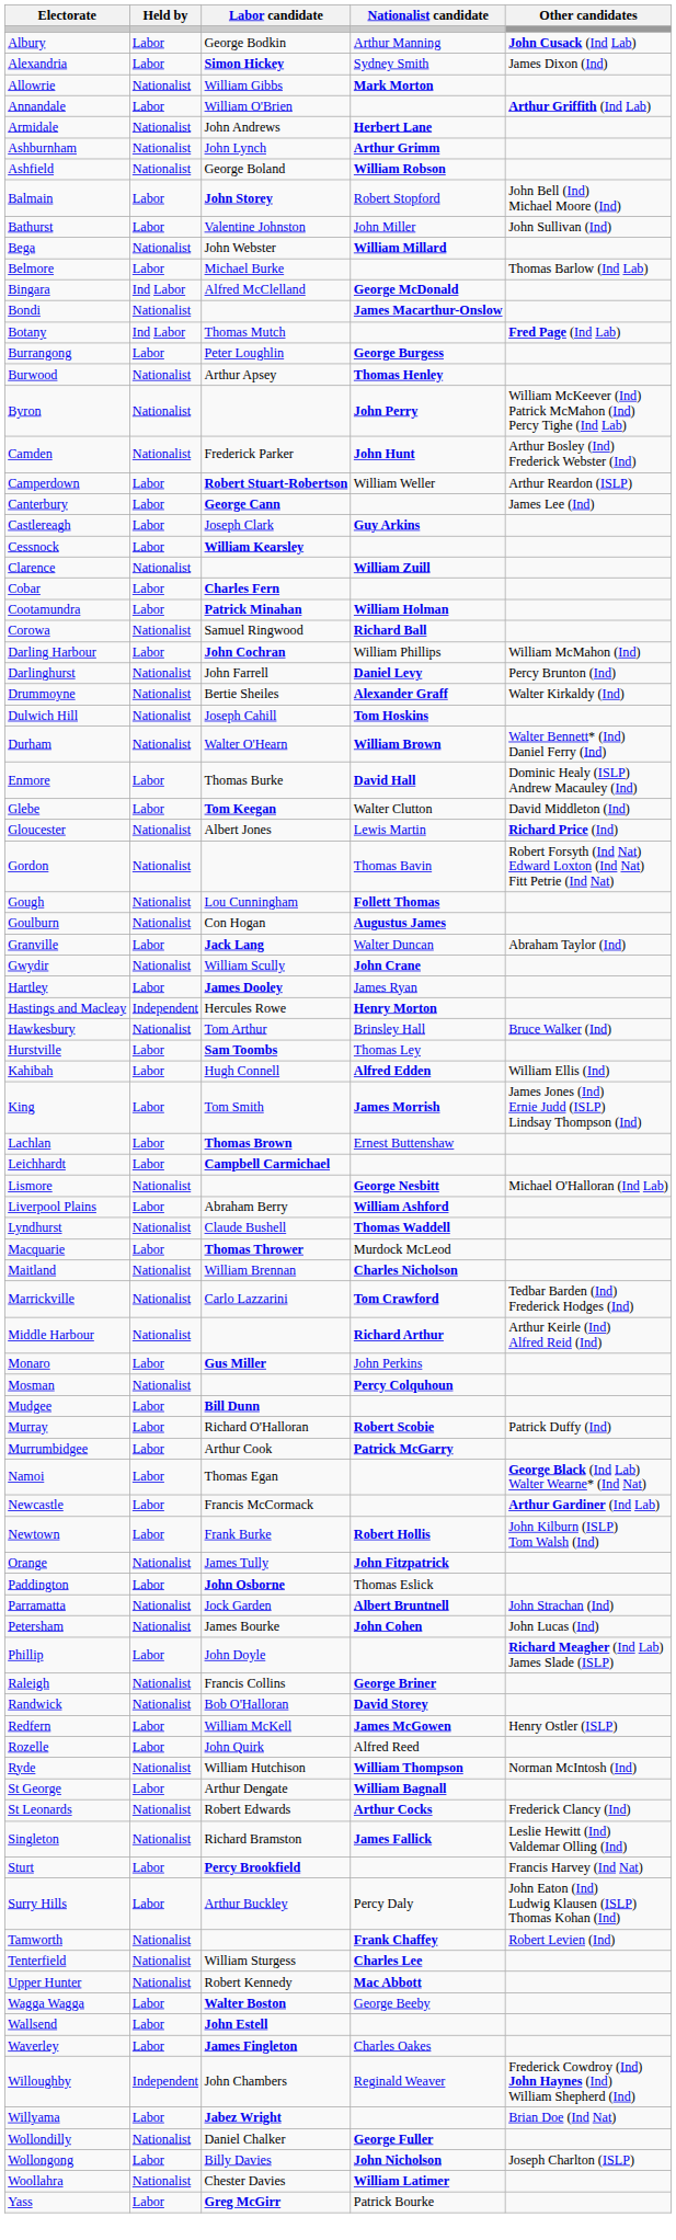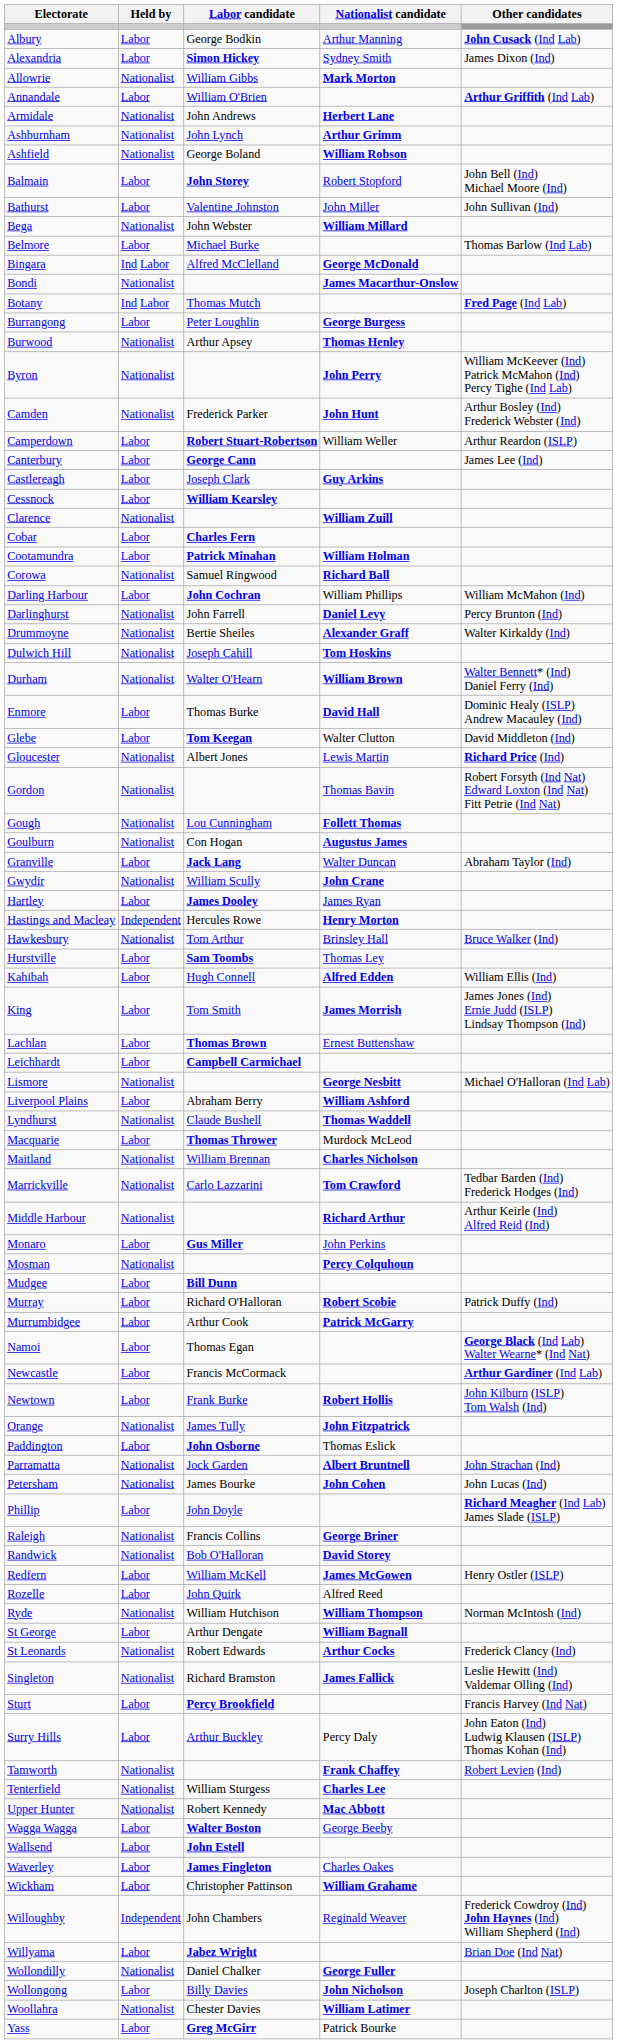 <table class="wikitable">
 <tr>
 <th>Electorate</th>
 <th>Held by</th>
 <th><a href='#'>Labor</a> candidate</th>
 <th><a href='#'>Nationalist</a> candidate</th>
 <th>Other candidates</th>
 </tr>
 <tr bgcolor="#cccccc">
 <td></td>
 <td></td>
 <td></td>
 <td></td>
 <td bgcolor="#999999"></td>
 </tr>
 <tr>
 <td><a href='#'>Albury</a></td>
 <td><a href='#'>Labor</a></td>
 <td>George Bodkin</td>
 <td><a href='#'>Arthur Manning</a></td>
 <td><strong><a href='#'>John Cusack</a></strong> (<a href='#'>Ind</a> <a href='#'>Lab</a>)</td>
 </tr>
 <tr>
 <td><a href='#'>Alexandria</a></td>
 <td><a href='#'>Labor</a></td>
 <td><strong><a href='#'>Simon Hickey</a></strong></td>
 <td><a href='#'>Sydney Smith</a></td>
 <td>James Dixon (<a href='#'>Ind</a>)</td>
 </tr>
 <tr>
 <td><a href='#'>Allowrie</a></td>
 <td><a href='#'>Nationalist</a></td>
 <td><a href='#'>William Gibbs</a></td>
 <td><strong><a href='#'>Mark Morton</a></strong></td>
 <td></td>
 </tr>
 <tr>
 <td><a href='#'>Annandale</a></td>
 <td><a href='#'>Labor</a></td>
 <td><a href='#'>William O'Brien</a></td>
 <td></td>
 <td><strong><a href='#'>Arthur Griffith</a></strong> (<a href='#'>Ind</a> <a href='#'>Lab</a>)</td>
 </tr>
 <tr>
 <td><a href='#'>Armidale</a></td>
 <td><a href='#'>Nationalist</a></td>
 <td>John Andrews</td>
 <td><strong><a href='#'>Herbert Lane</a></strong></td>
 <td></td>
 </tr>
 <tr>
 <td><a href='#'>Ashburnham</a></td>
 <td><a href='#'>Nationalist</a></td>
 <td><a href='#'>John Lynch</a></td>
 <td><strong><a href='#'>Arthur Grimm</a></strong></td>
 <td></td>
 </tr>
 <tr>
 <td><a href='#'>Ashfield</a></td>
 <td><a href='#'>Nationalist</a></td>
 <td>George Boland</td>
 <td><strong><a href='#'>William Robson</a></strong></td>
 <td></td>
 </tr>
 <tr>
 <td><a href='#'>Balmain</a></td>
 <td><a href='#'>Labor</a></td>
 <td><strong><a href='#'>John Storey</a></strong></td>
 <td><a href='#'>Robert Stopford</a></td>
 <td>John Bell (<a href='#'>Ind</a>) <br> Michael Moore (<a href='#'>Ind</a>)</td>
 </tr>
 <tr>
 <td><a href='#'>Bathurst</a></td>
 <td><a href='#'>Labor</a></td>
 <td><a href='#'>Valentine Johnston</a></td>
 <td><a href='#'>John Miller</a></td>
 <td>John Sullivan (<a href='#'>Ind</a>)</td>
 </tr>
 <tr>
 <td><a href='#'>Bega</a></td>
 <td><a href='#'>Nationalist</a></td>
 <td>John Webster</td>
 <td><strong><a href='#'>William Millard</a></strong></td>
 <td></td>
 </tr>
 <tr>
 <td><a href='#'>Belmore</a></td>
 <td><a href='#'>Labor</a></td>
 <td><a href='#'>Michael Burke</a></td>
 <td></td>
 <td>Thomas Barlow (<a href='#'>Ind</a> <a href='#'>Lab</a>)</td>
 </tr>
 <tr>
 <td><a href='#'>Bingara</a></td>
 <td><a href='#'>Ind</a> <a href='#'>Labor</a></td>
 <td><a href='#'>Alfred McClelland</a></td>
 <td><strong><a href='#'>George McDonald</a></strong></td>
 <td></td>
 </tr>
 <tr>
 <td><a href='#'>Bondi</a></td>
 <td><a href='#'>Nationalist</a></td>
 <td></td>
 <td><strong><a href='#'>James Macarthur-Onslow</a></strong></td>
 <td></td>
 </tr>
 <tr>
 <td><a href='#'>Botany</a></td>
 <td><a href='#'>Ind</a> <a href='#'>Labor</a></td>
 <td><a href='#'>Thomas Mutch</a></td>
 <td></td>
 <td><strong><a href='#'>Fred Page</a></strong> (<a href='#'>Ind</a> <a href='#'>Lab</a>)</td>
 </tr>
 <tr>
 <td><a href='#'>Burrangong</a></td>
 <td><a href='#'>Labor</a></td>
 <td><a href='#'>Peter Loughlin</a></td>
 <td><strong><a href='#'>George Burgess</a></strong></td>
 <td></td>
 </tr>
 <tr>
 <td><a href='#'>Burwood</a></td>
 <td><a href='#'>Nationalist</a></td>
 <td>Arthur Apsey</td>
 <td><strong><a href='#'>Thomas Henley</a></strong></td>
 <td></td>
 </tr>
 <tr>
 <td><a href='#'>Byron</a></td>
 <td><a href='#'>Nationalist</a></td>
 <td></td>
 <td><strong><a href='#'>John Perry</a></strong></td>
 <td>William McKeever (<a href='#'>Ind</a>) <br> Patrick McMahon (<a href='#'>Ind</a>) <br> Percy Tighe (<a href='#'>Ind</a> <a href='#'>Lab</a>)</td>
 </tr>
 <tr>
 <td><a href='#'>Camden</a></td>
 <td><a href='#'>Nationalist</a></td>
 <td>Frederick Parker</td>
 <td><strong><a href='#'>John Hunt</a></strong></td>
 <td>Arthur Bosley (<a href='#'>Ind</a>) <br> Frederick Webster (<a href='#'>Ind</a>)</td>
 </tr>
 <tr>
 <td><a href='#'>Camperdown</a></td>
 <td><a href='#'>Labor</a></td>
 <td><strong><a href='#'>Robert Stuart-Robertson</a></strong></td>
 <td>William Weller</td>
 <td>Arthur Reardon (<a href='#'>ISLP</a>)</td>
 </tr>
 <tr>
 <td><a href='#'>Canterbury</a></td>
 <td><a href='#'>Labor</a></td>
 <td><strong><a href='#'>George Cann</a></strong></td>
 <td></td>
 <td>James Lee (<a href='#'>Ind</a>)</td>
 </tr>
 <tr>
 <td><a href='#'>Castlereagh</a></td>
 <td><a href='#'>Labor</a></td>
 <td><a href='#'>Joseph Clark</a></td>
 <td><strong><a href='#'>Guy Arkins</a></strong></td>
 <td></td>
 </tr>
 <tr>
 <td><a href='#'>Cessnock</a></td>
 <td><a href='#'>Labor</a></td>
 <td><strong><a href='#'>William Kearsley</a></strong></td>
 <td></td>
 <td></td>
 </tr>
 <tr>
 <td><a href='#'>Clarence</a></td>
 <td><a href='#'>Nationalist</a></td>
 <td></td>
 <td><strong><a href='#'>William Zuill</a></strong></td>
 <td></td>
 </tr>
 <tr>
 <td><a href='#'>Cobar</a></td>
 <td><a href='#'>Labor</a></td>
 <td><strong><a href='#'>Charles Fern</a></strong></td>
 <td></td>
 <td></td>
 </tr>
 <tr>
 <td><a href='#'>Cootamundra</a></td>
 <td><a href='#'>Labor</a></td>
 <td><strong><a href='#'>Patrick Minahan</a></strong></td>
 <td><strong><a href='#'>William Holman</a></strong></td>
 <td></td>
 </tr>
 <tr>
 <td><a href='#'>Corowa</a></td>
 <td><a href='#'>Nationalist</a></td>
 <td>Samuel Ringwood</td>
 <td><strong><a href='#'>Richard Ball</a></strong></td>
 <td></td>
 </tr>
 <tr>
 <td><a href='#'>Darling Harbour</a></td>
 <td><a href='#'>Labor</a></td>
 <td><strong><a href='#'>John Cochran</a></strong></td>
 <td>William Phillips</td>
 <td>William McMahon (<a href='#'>Ind</a>)</td>
 </tr>
 <tr>
 <td><a href='#'>Darlinghurst</a></td>
 <td><a href='#'>Nationalist</a></td>
 <td>John Farrell</td>
 <td><strong><a href='#'>Daniel Levy</a></strong></td>
 <td>Percy Brunton (<a href='#'>Ind</a>)</td>
 </tr>
 <tr>
 <td><a href='#'>Drummoyne</a></td>
 <td><a href='#'>Nationalist</a></td>
 <td>Bertie Sheiles</td>
 <td><strong><a href='#'>Alexander Graff</a></strong></td>
 <td>Walter Kirkaldy (<a href='#'>Ind</a>)</td>
 </tr>
 <tr>
 <td><a href='#'>Dulwich Hill</a></td>
 <td><a href='#'>Nationalist</a></td>
 <td><a href='#'>Joseph Cahill</a></td>
 <td><strong><a href='#'>Tom Hoskins</a></strong></td>
 <td></td>
 </tr>
 <tr>
 <td><a href='#'>Durham</a></td>
 <td><a href='#'>Nationalist</a></td>
 <td><a href='#'>Walter O'Hearn</a></td>
 <td><strong><a href='#'>William Brown</a></strong></td>
 <td><a href='#'>Walter Bennett</a>* (<a href='#'>Ind</a>) <br> Daniel Ferry (<a href='#'>Ind</a>)</td>
 </tr>
 <tr>
 <td><a href='#'>Enmore</a></td>
 <td><a href='#'>Labor</a></td>
 <td>Thomas Burke</td>
 <td><strong><a href='#'>David Hall</a></strong></td>
 <td>Dominic Healy (<a href='#'>ISLP</a>) <br> Andrew Macauley (<a href='#'>Ind</a>)</td>
 </tr>
 <tr>
 <td><a href='#'>Glebe</a></td>
 <td><a href='#'>Labor</a></td>
 <td><strong><a href='#'>Tom Keegan</a></strong></td>
 <td>Walter Clutton</td>
 <td>David Middleton (<a href='#'>Ind</a>)</td>
 </tr>
 <tr>
 <td><a href='#'>Gloucester</a></td>
 <td><a href='#'>Nationalist</a></td>
 <td>Albert Jones</td>
 <td><a href='#'>Lewis Martin</a></td>
 <td><strong><a href='#'>Richard Price</a></strong> (<a href='#'>Ind</a>)</td>
 </tr>
 <tr>
 <td><a href='#'>Gordon</a></td>
 <td><a href='#'>Nationalist</a></td>
 <td></td>
 <td><a href='#'>Thomas Bavin</a></td>
 <td>Robert Forsyth (<a href='#'>Ind</a> <a href='#'>Nat</a>) <br> <a href='#'>Edward Loxton</a> (<a href='#'>Ind</a> <a href='#'>Nat</a>) <br> Fitt Petrie (<a href='#'>Ind</a> <a href='#'>Nat</a>)</td>
 </tr>
 <tr>
 <td><a href='#'>Gough</a></td>
 <td><a href='#'>Nationalist</a></td>
 <td><a href='#'>Lou Cunningham</a></td>
 <td><strong><a href='#'>Follett Thomas</a></strong></td>
 <td></td>
 </tr>
 <tr>
 <td><a href='#'>Goulburn</a></td>
 <td><a href='#'>Nationalist</a></td>
 <td>Con Hogan</td>
 <td><strong><a href='#'>Augustus James</a></strong></td>
 <td></td>
 </tr>
 <tr>
 <td><a href='#'>Granville</a></td>
 <td><a href='#'>Labor</a></td>
 <td><strong><a href='#'>Jack Lang</a></strong></td>
 <td><a href='#'>Walter Duncan</a></td>
 <td>Abraham Taylor (<a href='#'>Ind</a>)</td>
 </tr>
 <tr>
 <td><a href='#'>Gwydir</a></td>
 <td><a href='#'>Nationalist</a></td>
 <td><a href='#'>William Scully</a></td>
 <td><strong><a href='#'>John Crane</a></strong></td>
 <td></td>
 </tr>
 <tr>
 <td><a href='#'>Hartley</a></td>
 <td><a href='#'>Labor</a></td>
 <td><strong><a href='#'>James Dooley</a></strong></td>
 <td><a href='#'>James Ryan</a></td>
 <td></td>
 </tr>
 <tr>
 <td><a href='#'>Hastings and Macleay</a></td>
 <td><a href='#'>Independent</a></td>
 <td>Hercules Rowe</td>
 <td><strong><a href='#'>Henry Morton</a></strong></td>
 <td></td>
 </tr>
 <tr>
 <td><a href='#'>Hawkesbury</a></td>
 <td><a href='#'>Nationalist</a></td>
 <td><a href='#'>Tom Arthur</a></td>
 <td><a href='#'>Brinsley Hall</a></td>
 <td><a href='#'>Bruce Walker</a> (<a href='#'>Ind</a>)</td>
 </tr>
 <tr>
 <td><a href='#'>Hurstville</a></td>
 <td><a href='#'>Labor</a></td>
 <td><strong><a href='#'>Sam Toombs</a></strong></td>
 <td><a href='#'>Thomas Ley</a></td>
 <td></td>
 </tr>
 <tr>
 <td><a href='#'>Kahibah</a></td>
 <td><a href='#'>Labor</a></td>
 <td><a href='#'>Hugh Connell</a></td>
 <td><strong><a href='#'>Alfred Edden</a></strong></td>
 <td>William Ellis (<a href='#'>Ind</a>)</td>
 </tr>
 <tr>
 <td><a href='#'>King</a></td>
 <td><a href='#'>Labor</a></td>
 <td><a href='#'>Tom Smith</a></td>
 <td><strong><a href='#'>James Morrish</a></strong></td>
 <td>James Jones (<a href='#'>Ind</a>) <br> <a href='#'>Ernie Judd</a> (<a href='#'>ISLP</a>) <br> Lindsay Thompson (<a href='#'>Ind</a>)</td>
 </tr>
 <tr>
 <td><a href='#'>Lachlan</a></td>
 <td><a href='#'>Labor</a></td>
 <td><strong><a href='#'>Thomas Brown</a></strong></td>
 <td><a href='#'>Ernest Buttenshaw</a></td>
 <td></td>
 </tr>
 <tr>
 <td><a href='#'>Leichhardt</a></td>
 <td><a href='#'>Labor</a></td>
 <td><strong><a href='#'>Campbell Carmichael</a></strong></td>
 <td></td>
 <td></td>
 </tr>
 <tr>
 <td><a href='#'>Lismore</a></td>
 <td><a href='#'>Nationalist</a></td>
 <td></td>
 <td><strong><a href='#'>George Nesbitt</a></strong></td>
 <td>Michael O'Halloran (<a href='#'>Ind</a> <a href='#'>Lab</a>)</td>
 </tr>
 <tr>
 <td><a href='#'>Liverpool Plains</a></td>
 <td><a href='#'>Labor</a></td>
 <td>Abraham Berry</td>
 <td><strong><a href='#'>William Ashford</a></strong></td>
 <td></td>
 </tr>
 <tr>
 <td><a href='#'>Lyndhurst</a></td>
 <td><a href='#'>Nationalist</a></td>
 <td><a href='#'>Claude Bushell</a></td>
 <td><strong><a href='#'>Thomas Waddell</a></strong></td>
 <td></td>
 </tr>
 <tr>
 <td><a href='#'>Macquarie</a></td>
 <td><a href='#'>Labor</a></td>
 <td><strong><a href='#'>Thomas Thrower</a></strong></td>
 <td>Murdock McLeod</td>
 <td></td>
 </tr>
 <tr>
 <td><a href='#'>Maitland</a></td>
 <td><a href='#'>Nationalist</a></td>
 <td><a href='#'>William Brennan</a></td>
 <td><strong><a href='#'>Charles Nicholson</a></strong></td>
 <td></td>
 </tr>
 <tr>
 <td><a href='#'>Marrickville</a></td>
 <td><a href='#'>Nationalist</a></td>
 <td><a href='#'>Carlo Lazzarini</a></td>
 <td><strong><a href='#'>Tom Crawford</a></strong></td>
 <td>Tedbar Barden (<a href='#'>Ind</a>) <br> Frederick Hodges (<a href='#'>Ind</a>)</td>
 </tr>
 <tr>
 <td><a href='#'>Middle Harbour</a></td>
 <td><a href='#'>Nationalist</a></td>
 <td></td>
 <td><strong><a href='#'>Richard Arthur</a></strong></td>
 <td>Arthur Keirle (<a href='#'>Ind</a>) <br> <a href='#'>Alfred Reid</a> (<a href='#'>Ind</a>)</td>
 </tr>
 <tr>
 <td><a href='#'>Monaro</a></td>
 <td><a href='#'>Labor</a></td>
 <td><strong><a href='#'>Gus Miller</a></strong></td>
 <td><a href='#'>John Perkins</a></td>
 <td></td>
 </tr>
 <tr>
 <td><a href='#'>Mosman</a></td>
 <td><a href='#'>Nationalist</a></td>
 <td></td>
 <td><strong><a href='#'>Percy Colquhoun</a></strong></td>
 <td></td>
 </tr>
 <tr>
 <td><a href='#'>Mudgee</a></td>
 <td><a href='#'>Labor</a></td>
 <td><strong><a href='#'>Bill Dunn</a></strong></td>
 <td></td>
 <td></td>
 </tr>
 <tr>
 <td><a href='#'>Murray</a></td>
 <td><a href='#'>Labor</a></td>
 <td>Richard O'Halloran</td>
 <td><strong><a href='#'>Robert Scobie</a></strong></td>
 <td>Patrick Duffy (<a href='#'>Ind</a>)</td>
 </tr>
 <tr>
 <td><a href='#'>Murrumbidgee</a></td>
 <td><a href='#'>Labor</a></td>
 <td>Arthur Cook</td>
 <td><strong><a href='#'>Patrick McGarry</a></strong></td>
 <td></td>
 </tr>
 <tr>
 <td><a href='#'>Namoi</a></td>
 <td><a href='#'>Labor</a></td>
 <td>Thomas Egan</td>
 <td></td>
 <td><strong><a href='#'>George Black</a></strong> (<a href='#'>Ind</a> <a href='#'>Lab</a>) <br> <a href='#'>Walter Wearne</a>* (<a href='#'>Ind</a> <a href='#'>Nat</a>)</td>
 </tr>
 <tr>
 <td><a href='#'>Newcastle</a></td>
 <td><a href='#'>Labor</a></td>
 <td>Francis McCormack</td>
 <td></td>
 <td><strong><a href='#'>Arthur Gardiner</a></strong> (<a href='#'>Ind</a> <a href='#'>Lab</a>)</td>
 </tr>
 <tr>
 <td><a href='#'>Newtown</a></td>
 <td><a href='#'>Labor</a></td>
 <td><a href='#'>Frank Burke</a></td>
 <td><strong><a href='#'>Robert Hollis</a></strong></td>
 <td><a href='#'>John Kilburn</a> (<a href='#'>ISLP</a>) <br> <a href='#'>Tom Walsh</a> (<a href='#'>Ind</a>)</td>
 </tr>
 <tr>
 <td><a href='#'>Orange</a></td>
 <td><a href='#'>Nationalist</a></td>
 <td><a href='#'>James Tully</a></td>
 <td><strong><a href='#'>John Fitzpatrick</a></strong></td>
 <td></td>
 </tr>
 <tr>
 <td><a href='#'>Paddington</a></td>
 <td><a href='#'>Labor</a></td>
 <td><strong><a href='#'>John Osborne</a></strong></td>
 <td>Thomas Eslick</td>
 <td></td>
 </tr>
 <tr>
 <td><a href='#'>Parramatta</a></td>
 <td><a href='#'>Nationalist</a></td>
 <td><a href='#'>Jock Garden</a></td>
 <td><strong><a href='#'>Albert Bruntnell</a></strong></td>
 <td><a href='#'>John Strachan</a> (<a href='#'>Ind</a>)</td>
 </tr>
 <tr>
 <td><a href='#'>Petersham</a></td>
 <td><a href='#'>Nationalist</a></td>
 <td>James Bourke</td>
 <td><strong><a href='#'>John Cohen</a></strong></td>
 <td>John Lucas (<a href='#'>Ind</a>)</td>
 </tr>
 <tr>
 <td><a href='#'>Phillip</a></td>
 <td><a href='#'>Labor</a></td>
 <td><a href='#'>John Doyle</a></td>
 <td></td>
 <td><strong><a href='#'>Richard Meagher</a></strong> (<a href='#'>Ind</a> <a href='#'>Lab</a>) <br> James Slade (<a href='#'>ISLP</a>)</td>
 </tr>
 <tr>
 <td><a href='#'>Raleigh</a></td>
 <td><a href='#'>Nationalist</a></td>
 <td>Francis Collins</td>
 <td><strong><a href='#'>George Briner</a></strong></td>
 <td></td>
 </tr>
 <tr>
 <td><a href='#'>Randwick</a></td>
 <td><a href='#'>Nationalist</a></td>
 <td><a href='#'>Bob O'Halloran</a></td>
 <td><strong><a href='#'>David Storey</a></strong></td>
 <td></td>
 </tr>
 <tr>
 <td><a href='#'>Redfern</a></td>
 <td><a href='#'>Labor</a></td>
 <td><a href='#'>William McKell</a></td>
 <td><strong><a href='#'>James McGowen</a></strong></td>
 <td>Henry Ostler (<a href='#'>ISLP</a>)</td>
 </tr>
 <tr>
 <td><a href='#'>Rozelle</a></td>
 <td><a href='#'>Labor</a></td>
 <td><a href='#'>John Quirk</a></td>
 <td>Alfred Reed</td>
 <td></td>
 </tr>
 <tr>
 <td><a href='#'>Ryde</a></td>
 <td><a href='#'>Nationalist</a></td>
 <td>William Hutchison</td>
 <td><strong><a href='#'>William Thompson</a></strong></td>
 <td>Norman McIntosh (<a href='#'>Ind</a>)</td>
 </tr>
 <tr>
 <td><a href='#'>St George</a></td>
 <td><a href='#'>Labor</a></td>
 <td>Arthur Dengate</td>
 <td><strong><a href='#'>William Bagnall</a></strong></td>
 <td></td>
 </tr>
 <tr>
 <td><a href='#'>St Leonards</a></td>
 <td><a href='#'>Nationalist</a></td>
 <td>Robert Edwards</td>
 <td><strong><a href='#'>Arthur Cocks</a></strong></td>
 <td>Frederick Clancy (<a href='#'>Ind</a>)</td>
 </tr>
 <tr>
 <td><a href='#'>Singleton</a></td>
 <td><a href='#'>Nationalist</a></td>
 <td>Richard Bramston</td>
 <td><strong><a href='#'>James Fallick</a></strong></td>
 <td>Leslie Hewitt (<a href='#'>Ind</a>) <br> Valdemar Olling (<a href='#'>Ind</a>)</td>
 </tr>
 <tr>
 <td><a href='#'>Sturt</a></td>
 <td><a href='#'>Labor</a></td>
 <td><strong><a href='#'>Percy Brookfield</a></strong></td>
 <td></td>
 <td>Francis Harvey (<a href='#'>Ind</a> <a href='#'>Nat</a>)</td>
 </tr>
 <tr>
 <td><a href='#'>Surry Hills</a></td>
 <td><a href='#'>Labor</a></td>
 <td><a href='#'>Arthur Buckley</a></td>
 <td>Percy Daly</td>
 <td>John Eaton (<a href='#'>Ind</a>) <br> Ludwig Klausen (<a href='#'>ISLP</a>) <br> Thomas Kohan (<a href='#'>Ind</a>)</td>
 </tr>
 <tr>
 <td><a href='#'>Tamworth</a></td>
 <td><a href='#'>Nationalist</a></td>
 <td></td>
 <td><strong><a href='#'>Frank Chaffey</a></strong></td>
 <td><a href='#'>Robert Levien</a> (<a href='#'>Ind</a>)</td>
 </tr>
 <tr>
 <td><a href='#'>Tenterfield</a></td>
 <td><a href='#'>Nationalist</a></td>
 <td>William Sturgess</td>
 <td><strong><a href='#'>Charles Lee</a></strong></td>
 <td></td>
 </tr>
 <tr>
 <td><a href='#'>Upper Hunter</a></td>
 <td><a href='#'>Nationalist</a></td>
 <td>Robert Kennedy</td>
 <td><strong><a href='#'>Mac Abbott</a></strong></td>
 <td></td>
 </tr>
 <tr>
 <td><a href='#'>Wagga Wagga</a></td>
 <td><a href='#'>Labor</a></td>
 <td><strong><a href='#'>Walter Boston</a></strong></td>
 <td><a href='#'>George Beeby</a></td>
 <td></td>
 </tr>
 <tr>
 <td><a href='#'>Wallsend</a></td>
 <td><a href='#'>Labor</a></td>
 <td><strong><a href='#'>John Estell</a></strong></td>
 <td></td>
 <td></td>
 </tr>
 <tr>
 <td><a href='#'>Waverley</a></td>
 <td><a href='#'>Labor</a></td>
 <td><strong><a href='#'>James Fingleton</a></strong></td>
 <td><a href='#'>Charles Oakes</a></td>
 <td></td>
 </tr>
 <tr>
+<td><a href='#'>Wickham</a></td>
+<td><a href='#'>Labor</a></td>
+<td>Christopher Pattinson</td>
+<td><strong><a href='#'>William Grahame</a></strong></td>
+<td></td>
+</tr>
+<tr>
 <td><a href='#'>Willoughby</a></td>
 <td><a href='#'>Independent</a></td>
 <td>John Chambers</td>
 <td><a href='#'>Reginald Weaver</a></td>
 <td>Frederick Cowdroy (<a href='#'>Ind</a>) <br> <strong><a href='#'>John Haynes</a></strong> (<a href='#'>Ind</a>) <br> William Shepherd (<a href='#'>Ind</a>)</td>
 </tr>
 <tr>
 <td><a href='#'>Willyama</a></td>
 <td><a href='#'>Labor</a></td>
 <td><strong><a href='#'>Jabez Wright</a></strong></td>
 <td></td>
 <td><a href='#'>Brian Doe</a> (<a href='#'>Ind</a> <a href='#'>Nat</a>)</td>
 </tr>
 <tr>
 <td><a href='#'>Wollondilly</a></td>
 <td><a href='#'>Nationalist</a></td>
 <td>Daniel Chalker</td>
 <td><strong><a href='#'>George Fuller</a></strong></td>
 <td></td>
 </tr>
 <tr>
 <td><a href='#'>Wollongong</a></td>
 <td><a href='#'>Labor</a></td>
 <td><a href='#'>Billy Davies</a></td>
 <td><strong><a href='#'>John Nicholson</a></strong></td>
 <td>Joseph Charlton (<a href='#'>ISLP</a>)</td>
 </tr>
 <tr>
 <td><a href='#'>Woollahra</a></td>
 <td><a href='#'>Nationalist</a></td>
 <td>Chester Davies</td>
 <td><strong><a href='#'>William Latimer</a></strong></td>
 <td></td>
 </tr>
 <tr>
 <td><a href='#'>Yass</a></td>
 <td><a href='#'>Labor</a></td>
 <td><strong><a href='#'>Greg McGirr</a></strong></td>
 <td>Patrick Bourke</td>
 <td></td>
 </tr>
 </table>
